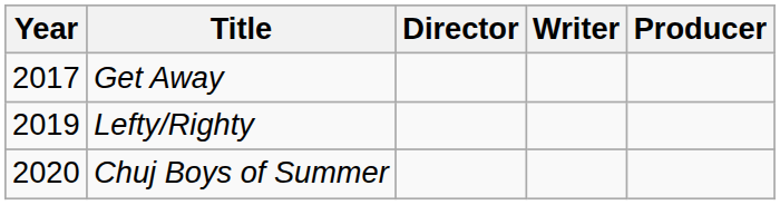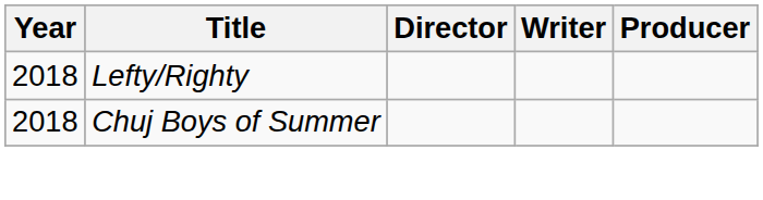 <table class="wikitable">
 <tr>
 <th>Year</th>
 <th>Title</th>
 <th>Director</th>
 <th>Writer</th>
 <th>Producer</th>
 </tr>
 <tr>
-<td>2017</td>
-<td><em>Get Away</em></td>
-<td></td>
-<td></td>
-<td></td>
-</tr>
-<tr>
-<td>2019</td>
+<td>2018</td>
 <td><em>Lefty/Righty</em></td>
 <td></td>
 <td></td>
 <td></td>
 </tr>
 <tr>
-<td>2020</td>
+<td>2018</td>
 <td><em>Chuj Boys of Summer</em></td>
 <td></td>
 <td></td>
 <td></td>
 </tr>
 </table>
